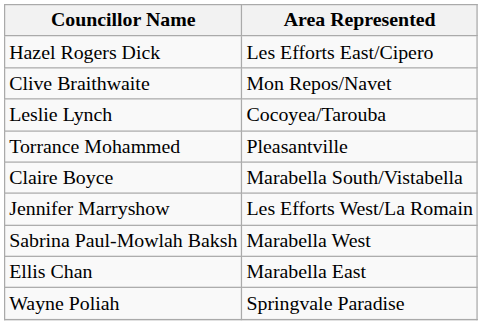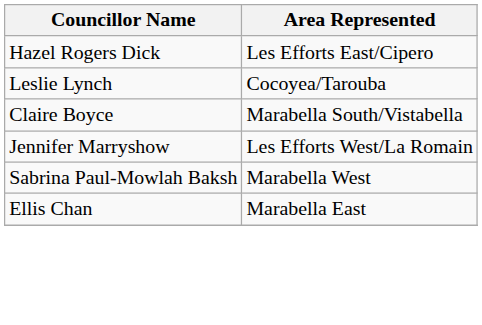 <table class="wikitable sortable">
 <tr>
 <th>Councillor Name</th>
 <th>Area Represented</th>
 </tr>
 <tr>
 <td>Hazel Rogers Dick</td>
 <td>Les Efforts East/Cipero</td>
 </tr>
 <tr>
-<td>Clive Braithwaite</td>
-<td>Mon Repos/Navet</td>
-</tr>
-<tr>
 <td>Leslie Lynch</td>
 <td>Cocoyea/Tarouba</td>
-</tr>
-<tr>
-<td>Torrance Mohammed</td>
-<td>Pleasantville</td>
 </tr>
 <tr>
 <td>Claire Boyce</td>
 <td>Marabella South/Vistabella</td>
 </tr>
 <tr>
 <td>Jennifer Marryshow</td>
 <td>Les Efforts West/La Romain</td>
 </tr>
 <tr>
 <td>Sabrina Paul-Mowlah Baksh</td>
 <td>Marabella West</td>
 </tr>
 <tr>
 <td>Ellis Chan</td>
 <td>Marabella East</td>
 </tr>
 <tr>
-<td>Wayne Poliah</td>
-<td>Springvale Paradise</td>
-</tr>
-<tr>
 </tr>
 </table>
